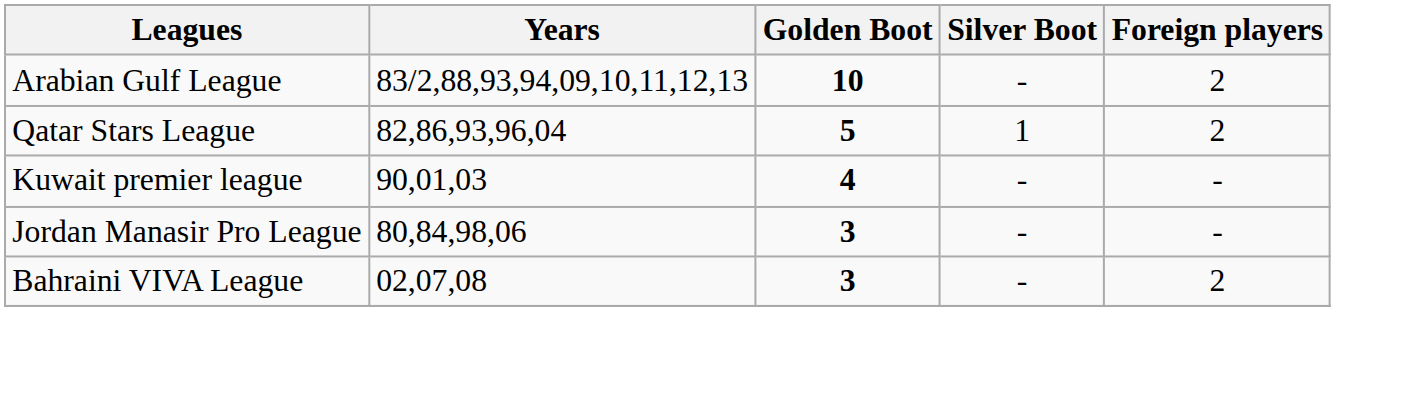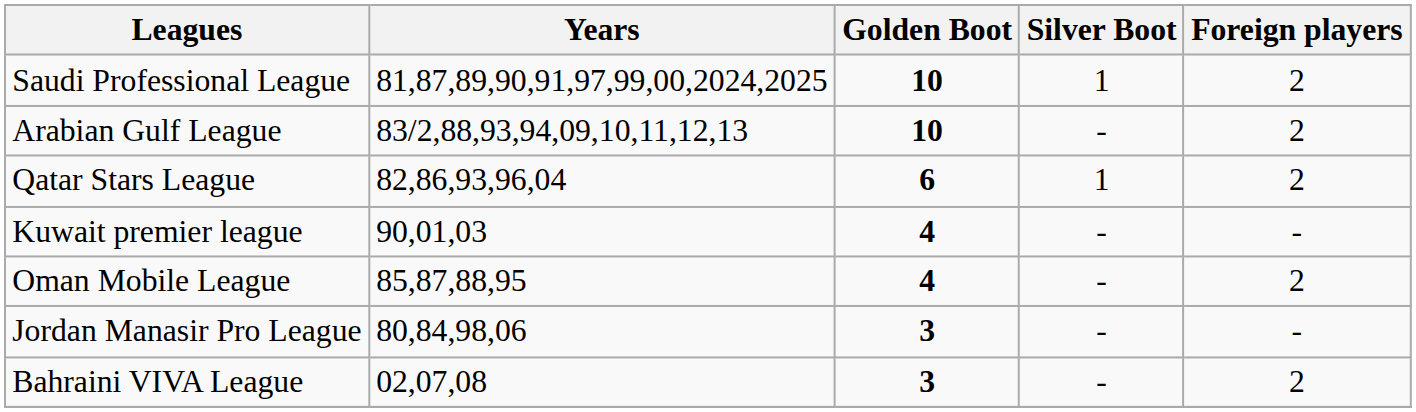 <table class="wikitable">
 <tr>
 <th>Leagues</th>
 <th>Years</th>
 <th>Golden Boot</th>
 <th>Silver Boot</th>
 <th>Foreign players</th>
+</tr>
+<tr>
+<td> Saudi Professional League</td>
+<td>81,87,89,90,91,97,99,00,2024,2025</td>
+<td align="center"><strong>10</strong></td>
+<td align="center">1</td>
+<td align="center">2</td>
 </tr>
 <tr>
 <td> Arabian Gulf League</td>
 <td>83/2,88,93,94,09,10,11,12,13</td>
 <td align=center><strong>10</strong></td>
 <td align=center>-</td>
 <td align=center>2</td>
 </tr>
 <tr>
 <td> Qatar Stars League</td>
 <td>82,86,93,96,04</td>
-<td align=center><strong>5</strong></td>
+<td align=center><strong>6</strong></td>
 <td align=center>1</td>
 <td align=center>2</td>
 </tr>
 <tr>
 <td> Kuwait premier league</td>
 <td>90,01,03</td>
 <td align=center><strong>4</strong></td>
 <td align=center>-</td>
 <td align=center>-</td>
+</tr>
+<tr>
+<td> Oman Mobile League</td>
+<td>85,87,88,95</td>
+<td align=center><strong>4</strong></td>
+<td align=center>-</td>
+<td align=center>2</td>
 </tr>
 <tr>
 <td> Jordan Manasir Pro League</td>
 <td>80,84,98,06</td>
 <td align=center><strong>3</strong></td>
 <td align=center>-</td>
 <td align=center>-</td>
 </tr>
 <tr>
 <td> Bahraini VIVA League</td>
 <td>02,07,08</td>
 <td align=center><strong>3</strong></td>
 <td align=center>-</td>
 <td align=center>2</td>
 </tr>
 <tr>
 </tr>
 </table>
